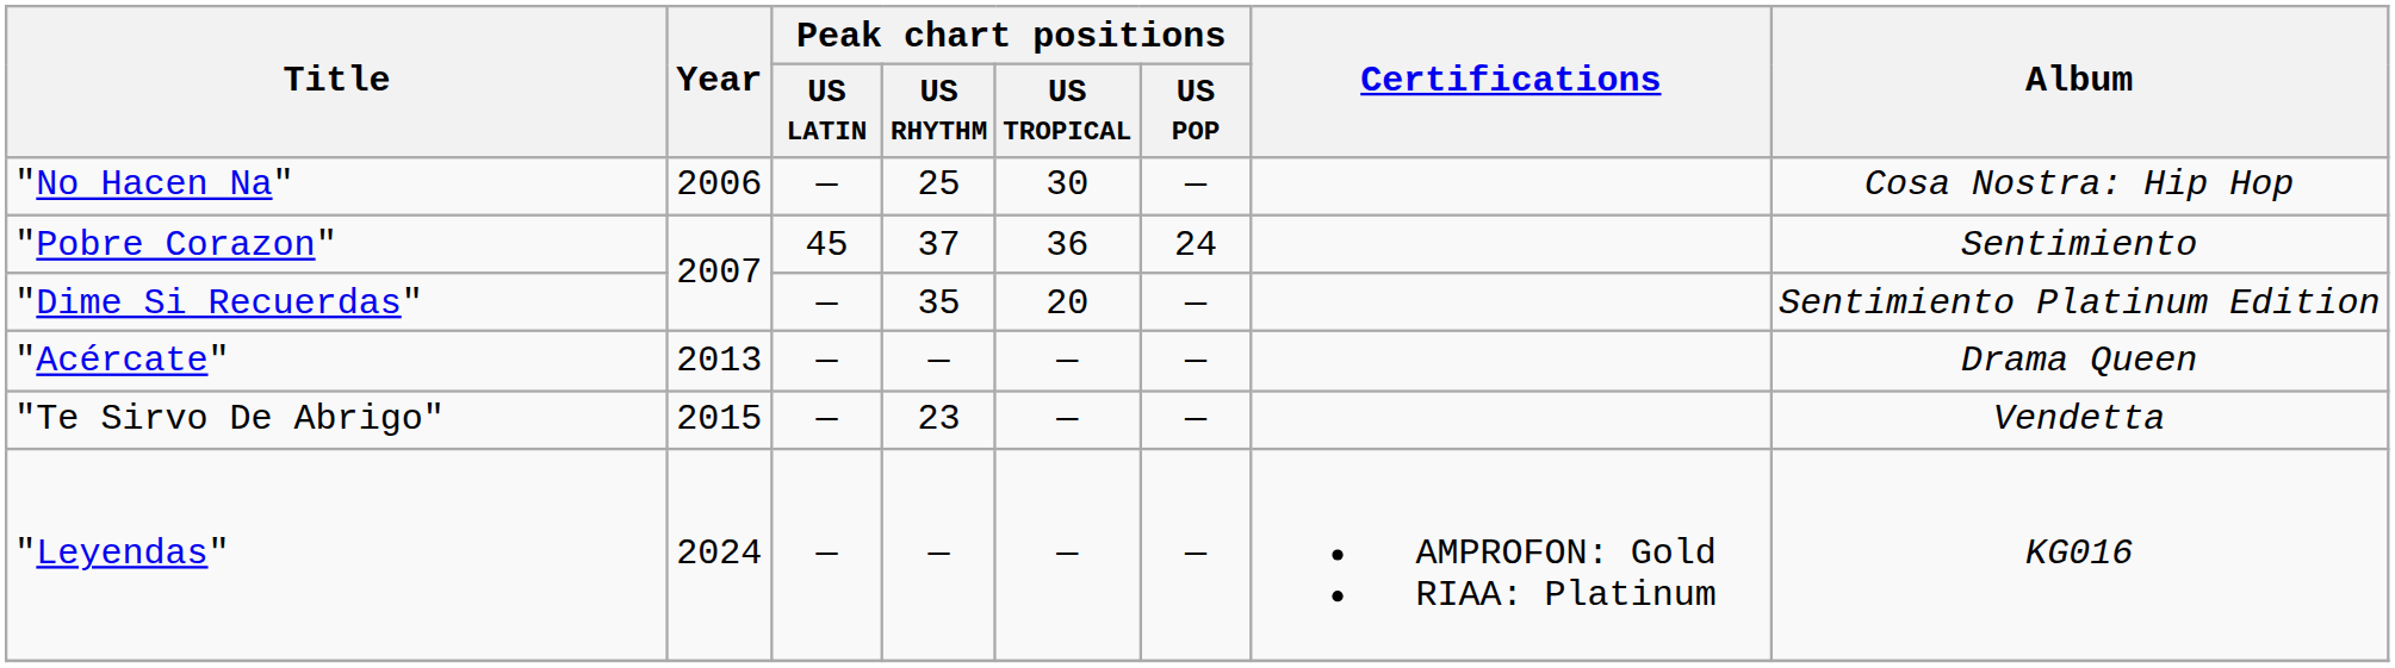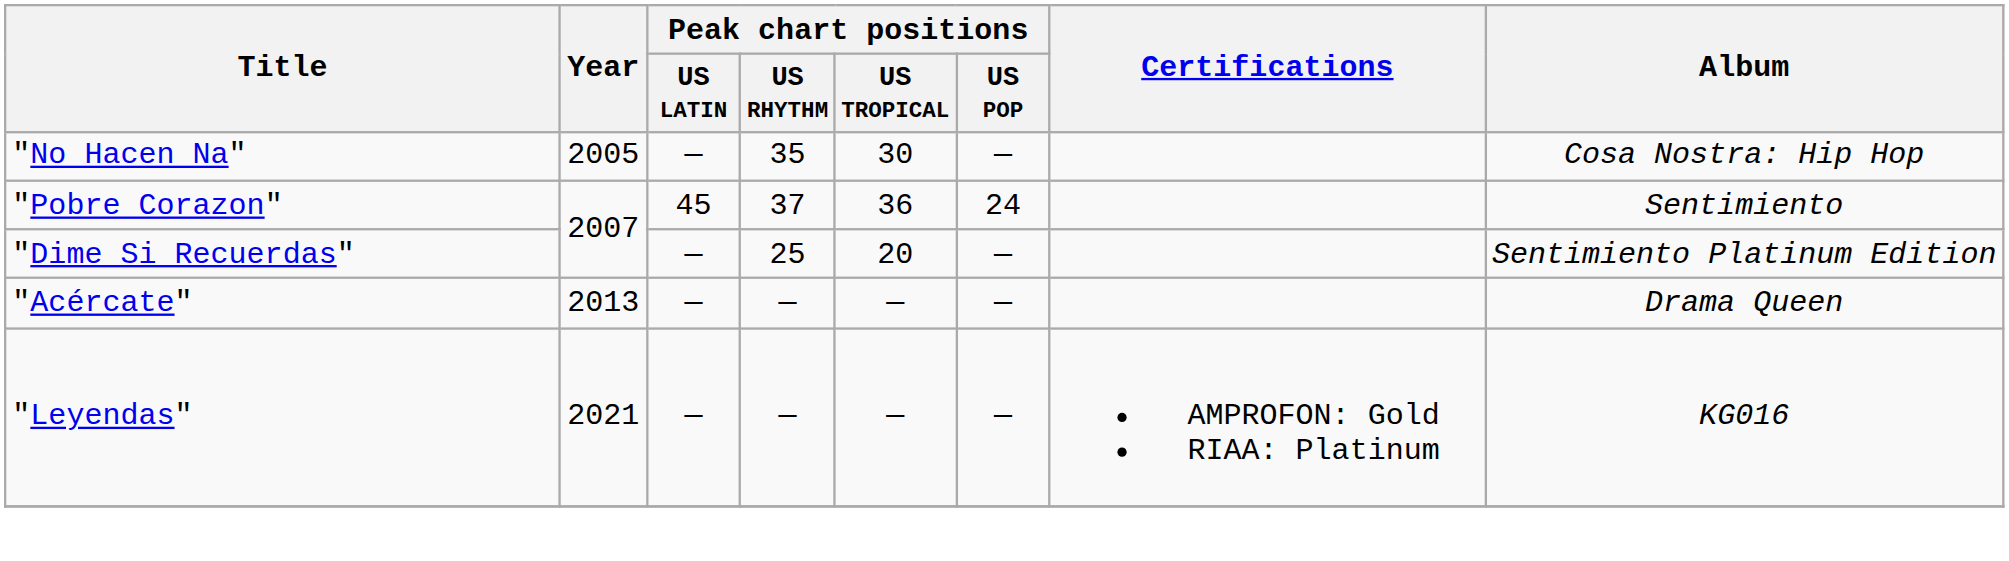 <table class="wikitable plainrowheaders" style="text-align:center;" border="1">
 <tr>
 <th scope="col" rowspan="2" style="width:18em;">Title</th>
 <th scope="col" rowspan="2">Year</th>
 <th scope="col" colspan="4">Peak chart positions</th>
 <th scope="col" rowspan="2" style="width:14em;"><a href='#'>Certifications</a></th>
 <th scope="col" rowspan="2">Album</th>
 </tr>
 <tr>
 <th scope="col" style="width:3em;font-size:90%;">US <br> <small>LATIN</small><br></th>
 <th scope="col" style="width:3em;font-size:90%;">US <br> <small>RHYTHM</small><br></th>
 <th scope="col" style="width:3em;font-size:90%;">US <br> <small>TROPICAL</small><br></th>
 <th scope="col" style="width:3em;font-size:90%;">US <br> <small>POP</small><br></th>
 </tr>
 <tr>
 <td align="left">"<a href='#'>No Hacen Na</a>"</td>
-<td align="center">2006</td>
+<td align="center">2005</td>
 <td align="center">—</td>
-<td align="center">25</td>
+<td align="center">35</td>
 <td align="center">30</td>
 <td align="center">—</td>
 <td></td>
 <td style="text-align:center;"><em>Cosa Nostra: Hip Hop</em></td>
 </tr>
 <tr>
 <td align="left">"<a href='#'>Pobre Corazon</a>"</td>
 <td align="center" rowspan="2">2007</td>
 <td align="center">45</td>
 <td align="center">37</td>
 <td align="center">36</td>
 <td align="center">24</td>
 <td></td>
 <td rowspan="1"><em>Sentimiento</em></td>
 </tr>
 <tr>
 <td align="left">"<a href='#'>Dime Si Recuerdas</a>"</td>
 <td align="center">—</td>
-<td align="center">35</td>
+<td align="center">25</td>
 <td align="center">20</td>
 <td align="center">—</td>
 <td></td>
 <td rowspan="1"><em>Sentimiento Platinum Edition</em></td>
 </tr>
 <tr>
 <td align="left">"<a href='#'>Acércate</a>" <br></td>
 <td align="center">2013</td>
 <td align="center">—</td>
 <td align="center">—</td>
 <td align="center">—</td>
 <td align="center">—</td>
 <td></td>
 <td style="text-align:center;"><em>Drama Queen</em></td>
 </tr>
 <tr>
-<td align="left">"Te Sirvo De Abrigo" <br></td>
-<td align="center">2015</td>
-<td align="center">—</td>
-<td align="center">23</td>
-<td align="center">—</td>
-<td align="center">—</td>
-<td></td>
-<td style="text-align:center;"><em>Vendetta</em></td>
-</tr>
-<tr>
 <td align="left">"<a href='#'>Leyendas</a>" <br></td>
-<td align="center">2024</td>
+<td align="center">2021</td>
 <td align="center">—</td>
 <td align="center">—</td>
 <td align="center">—</td>
 <td align="center">—</td>
 <td><br><ul><li>AMPROFON: Gold</li><li>RIAA: Platinum </li></ul></td>
 <td style="text-align:center;"><em>KG016</em></td>
 </tr>
 <tr>
 </tr>
 </table>
